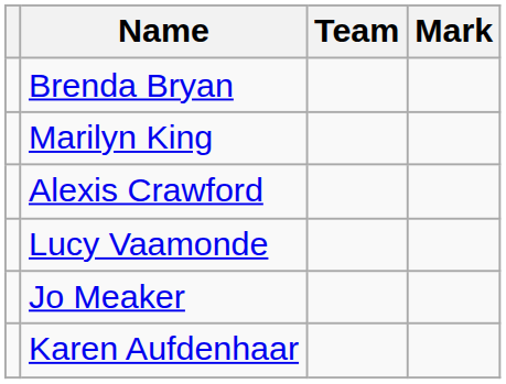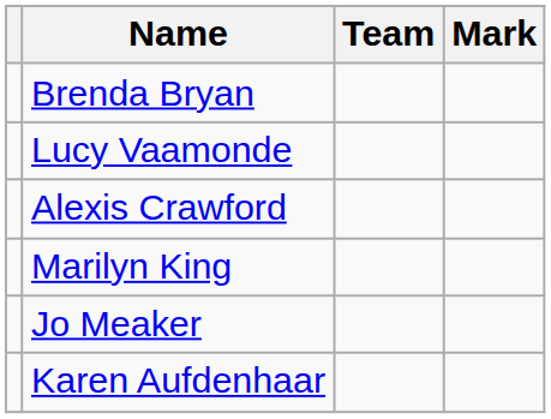 <table class=wikitable>
 <tr>
 <th></th>
 <th>Name</th>
 <th>Team</th>
 <th>Mark</th>
 </tr>
 <tr>
 <td></td>
 <td><a href='#'>Brenda Bryan</a></td>
 <td></td>
 <td></td>
 </tr>
 <tr>
 <td></td>
-<td><a href='#'>Marilyn King</a></td>
+<td><a href='#'>Lucy Vaamonde</a></td>
 <td></td>
 <td></td>
 </tr>
 <tr>
 <td></td>
 <td><a href='#'>Alexis Crawford</a></td>
 <td></td>
 <td></td>
 </tr>
 <tr>
 <td></td>
-<td><a href='#'>Lucy Vaamonde</a></td>
+<td><a href='#'>Marilyn King</a></td>
 <td></td>
 <td></td>
 </tr>
 <tr>
 <td></td>
 <td><a href='#'>Jo Meaker</a></td>
 <td></td>
 <td></td>
 </tr>
 <tr>
 <td></td>
 <td><a href='#'>Karen Aufdenhaar</a></td>
 <td></td>
 <td></td>
 </tr>
 </table>
